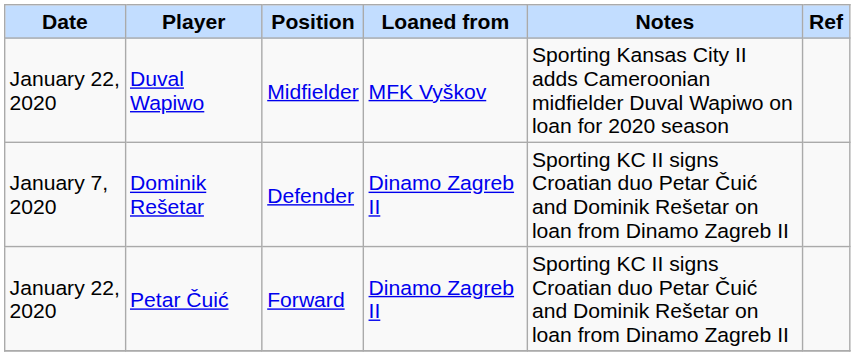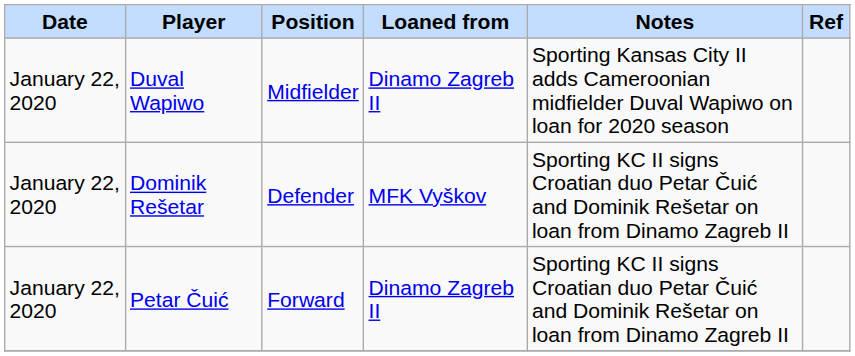 <table class="wikitable" style="text-align:left; font-size:95%;">
 <tr>
 <th style="background:#c2ddff; width:120px;">Date</th>
 <th style="background:#c2ddff; width:150px;">Player</th>
 <th style="background:#c2ddff; width:50px;">Position</th>
 <th style="background:#c2ddff; width:200px;">Loaned from</th>
 <th style="background:#c2ddff; width:350px;">Notes</th>
 <th style="background:#c2ddff; width:30px;">Ref</th>
 </tr>
 <tr>
 <td>January 22, 2020</td>
 <td> <a href='#'>Duval Wapiwo</a></td>
 <td><a href='#'>Midfielder</a></td>
-<td> <a href='#'>MFK Vyškov</a></td>
+<td> <a href='#'>Dinamo Zagreb II</a></td>
 <td>Sporting Kansas City II adds Cameroonian midfielder Duval Wapiwo on loan for 2020 season</td>
 <td></td>
 </tr>
 <tr>
-<td>January 7, 2020</td>
+<td>January 22, 2020</td>
 <td> <a href='#'>Dominik Rešetar</a></td>
 <td><a href='#'>Defender</a></td>
-<td> <a href='#'>Dinamo Zagreb II</a></td>
+<td> <a href='#'>MFK Vyškov</a></td>
 <td>Sporting KC II signs Croatian duo Petar Čuić and Dominik Rešetar on loan from Dinamo Zagreb II</td>
 <td></td>
 </tr>
 <tr>
 <td>January 22, 2020</td>
 <td> <a href='#'>Petar Čuić</a></td>
 <td><a href='#'>Forward</a></td>
 <td> <a href='#'>Dinamo Zagreb II</a></td>
 <td>Sporting KC II signs Croatian duo Petar Čuić and Dominik Rešetar on loan from Dinamo Zagreb II</td>
 <td></td>
 </tr>
 <tr>
 </tr>
 </table>
